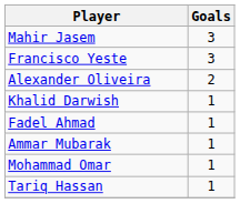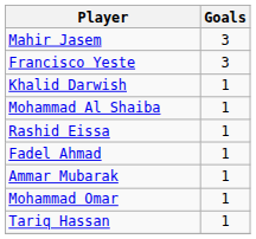 <table class="wikitable" style="text-align: center;">
 <tr>
 <th width="175">Player</th>
 <th width="20">Goals</th>
 </tr>
 <tr>
 <td align=left> <a href='#'>Mahir Jasem</a></td>
 <td>3</td>
 </tr>
 <tr>
 <td align=left> <a href='#'>Francisco Yeste</a></td>
 <td>3</td>
 </tr>
 <tr>
-<td align=left> <a href='#'>Alexander Oliveira</a></td>
-<td>2</td>
+<td align=left> <a href='#'>Khalid Darwish</a></td>
+<td>1</td>
 </tr>
 <tr>
-<td align=left> <a href='#'>Khalid Darwish</a></td>
+<td align=left> <a href='#'>Mohammad Al Shaiba</a></td>
+<td>1</td>
+</tr>
+<tr>
+<td align=left> <a href='#'>Rashid Eissa</a></td>
 <td>1</td>
 </tr>
 <tr>
 <td align=left> <a href='#'>Fadel Ahmad</a></td>
 <td>1</td>
 </tr>
 <tr>
 <td align=left> <a href='#'>Ammar Mubarak</a></td>
 <td>1</td>
 </tr>
 <tr>
 <td align=left> <a href='#'>Mohammad Omar</a></td>
 <td>1</td>
 </tr>
 <tr>
 <td align=left> <a href='#'>Tariq Hassan</a></td>
 <td>1</td>
 </tr>
 <tr>
 </tr>
 </table>
